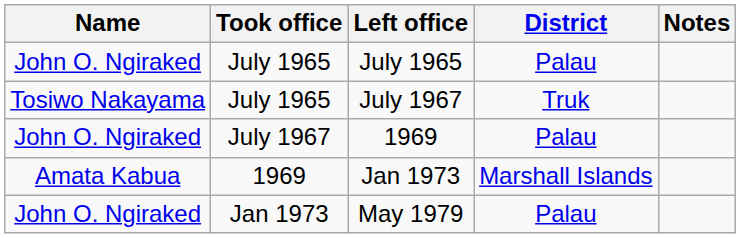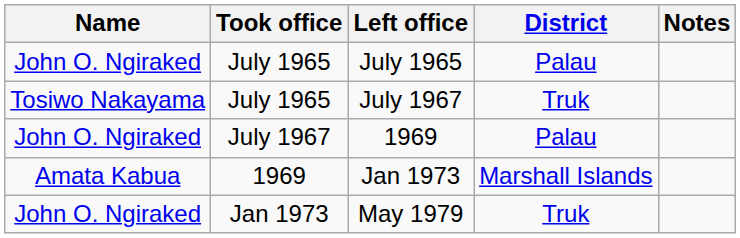 <table class=wikitable style=text-align:center>
 <tr>
 <th>Name</th>
 <th>Took office</th>
 <th>Left office</th>
 <th><a href='#'>District</a></th>
 <th>Notes</th>
 </tr>
 <tr>
 <td><a href='#'>John O. Ngiraked</a></td>
 <td>July 1965</td>
 <td>July 1965</td>
 <td><a href='#'>Palau</a></td>
 <td></td>
 </tr>
 <tr>
 <td><a href='#'>Tosiwo Nakayama</a></td>
 <td>July 1965</td>
 <td>July 1967</td>
 <td><a href='#'>Truk</a></td>
 <td></td>
 </tr>
 <tr>
 <td><a href='#'>John O. Ngiraked</a></td>
 <td>July 1967</td>
 <td>1969</td>
 <td><a href='#'>Palau</a></td>
 <td></td>
 </tr>
 <tr>
 <td><a href='#'>Amata Kabua</a></td>
 <td>1969</td>
 <td>Jan 1973</td>
 <td><a href='#'>Marshall Islands</a></td>
 <td></td>
 </tr>
 <tr>
 <td><a href='#'>John O. Ngiraked</a></td>
 <td>Jan 1973</td>
 <td>May 1979</td>
-<td><a href='#'>Palau</a></td>
+<td><a href='#'>Truk</a></td>
 <td></td>
 </tr>
 </table>
